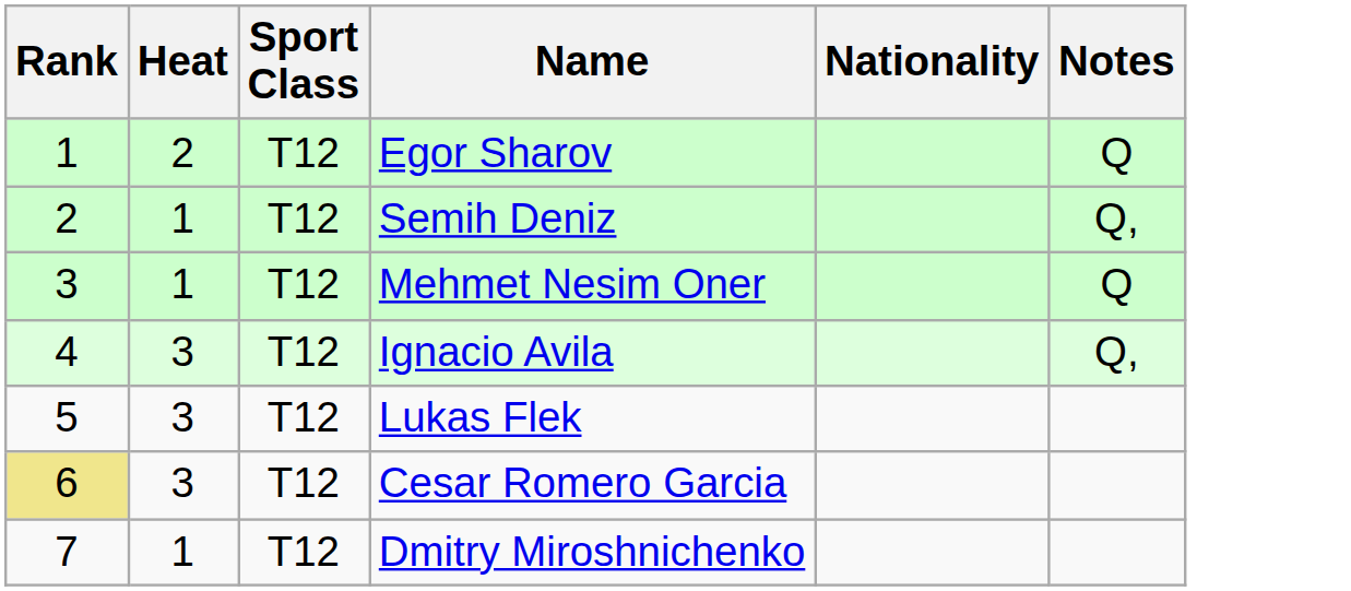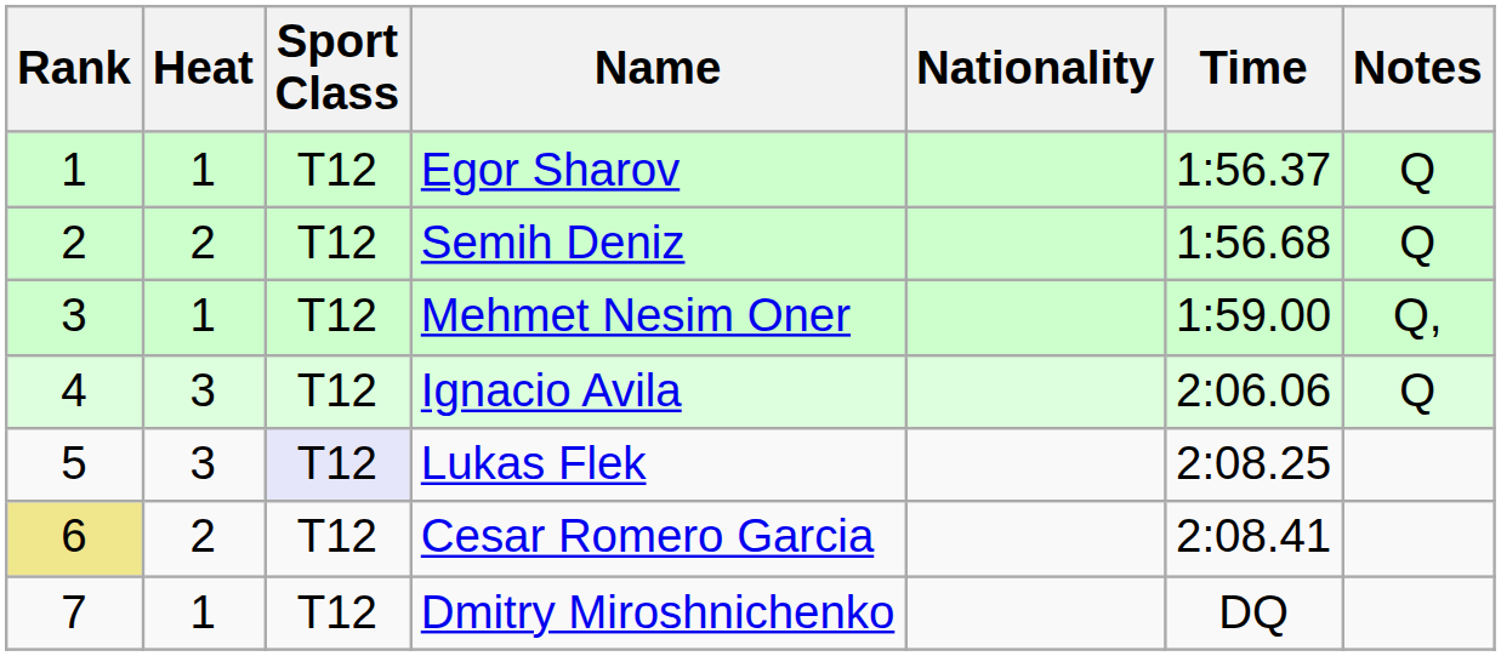 <table class="wikitable sortable" style="text-align:center">
 <tr>
 <th>Rank</th>
 <th>Heat</th>
 <th>Sport<br>Class</th>
 <th>Name</th>
 <th>Nationality</th>
+<th>Time</th>
 <th>Notes</th>
 </tr>
 <tr bgcolor=ccffcc>
 <td>1</td>
-<td>2</td>
+<td>1</td>
 <td>T12</td>
 <td align=left><a href='#'>Egor Sharov</a></td>
 <td align=left></td>
+<td>1:56.37</td>
 <td>Q</td>
 </tr>
 <tr bgcolor=ccffcc>
 <td>2</td>
-<td>1</td>
+<td>2</td>
 <td>T12</td>
 <td align=left><a href='#'>Semih Deniz</a></td>
 <td align=left></td>
-<td>Q, </td>
+<td>1:56.68</td>
+<td>Q </td>
 </tr>
 <tr bgcolor=ccffcc>
 <td>3</td>
 <td>1</td>
 <td>T12</td>
 <td align=left><a href='#'>Mehmet Nesim Oner</a></td>
 <td align=left></td>
-<td>Q </td>
+<td>1:59.00</td>
+<td>Q, </td>
 </tr>
 <tr bgcolor=ddffdd>
 <td>4</td>
 <td>3</td>
 <td>T12</td>
 <td align=left><a href='#'>Ignacio Avila</a></td>
 <td align=left></td>
-<td>Q, </td>
+<td>2:06.06</td>
+<td>Q</td>
 </tr>
 <tr>
 <td>5</td>
 <td>3</td>
-<td>T12</td>
+<td style="background: lavender;">T12</td>
 <td align=left><a href='#'>Lukas Flek</a></td>
 <td align=left></td>
+<td>2:08.25</td>
 <td></td>
 </tr>
 <tr>
 <td style="background: khaki;">6</td>
-<td>3</td>
+<td>2</td>
 <td>T12</td>
 <td align=left><a href='#'>Cesar Romero Garcia</a></td>
 <td align=left></td>
+<td>2:08.41</td>
 <td></td>
 </tr>
 <tr>
 <td>7</td>
 <td>1</td>
 <td>T12</td>
 <td align=left><a href='#'>Dmitry Miroshnichenko</a></td>
 <td align=left></td>
+<td>DQ</td>
 <td></td>
 </tr>
 </table>
